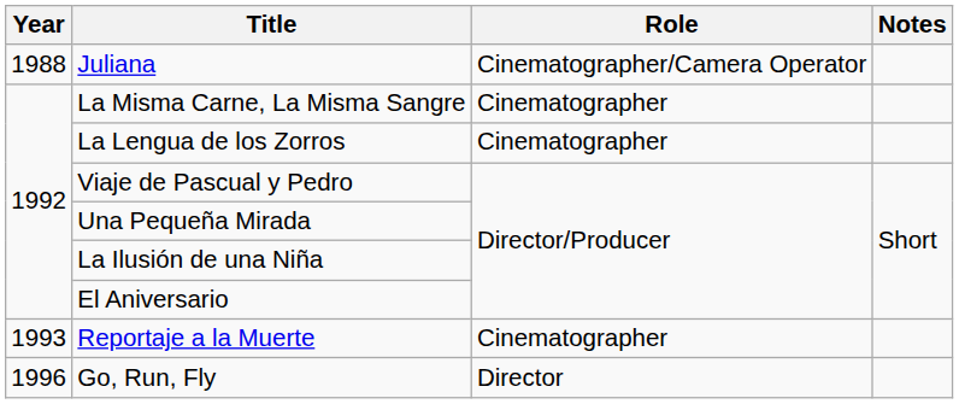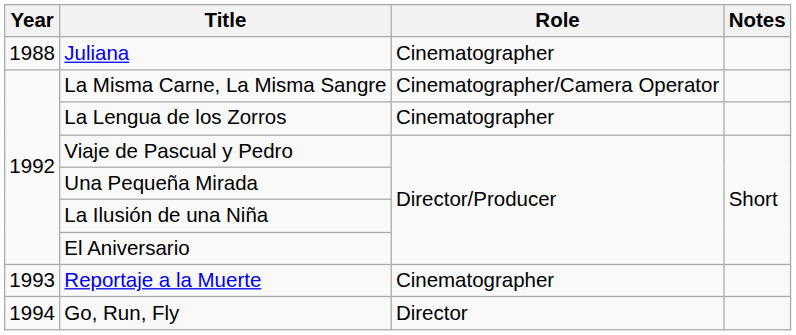 <table class="wikitable">
 <tr>
 <th>Year</th>
 <th>Title</th>
 <th>Role</th>
 <th>Notes</th>
 </tr>
 <tr>
 <td>1988</td>
 <td><a href='#'>Juliana</a></td>
-<td>Cinematographer/Camera Operator</td>
+<td>Cinematographer</td>
 <td></td>
 </tr>
 <tr>
 <td rowspan="6">1992</td>
 <td>La Misma Carne, La Misma Sangre</td>
-<td>Cinematographer</td>
+<td>Cinematographer/Camera Operator</td>
 <td></td>
 </tr>
 <tr>
 <td>La Lengua de los Zorros</td>
 <td>Cinematographer</td>
 <td></td>
 </tr>
 <tr>
 <td>Viaje de Pascual y Pedro</td>
 <td rowspan="4">Director/Producer</td>
 <td rowspan="4">Short</td>
 </tr>
 <tr>
 <td>Una Pequeña Mirada</td>
 </tr>
 <tr>
 <td>La Ilusión de una Niña</td>
 </tr>
 <tr>
 <td>El Aniversario</td>
 </tr>
 <tr>
 <td>1993</td>
 <td><a href='#'>Reportaje a la Muerte</a></td>
 <td>Cinematographer</td>
 <td></td>
 </tr>
 <tr>
-<td>1996</td>
+<td>1994</td>
 <td>Go, Run, Fly</td>
 <td>Director</td>
 <td></td>
 </tr>
 </table>
